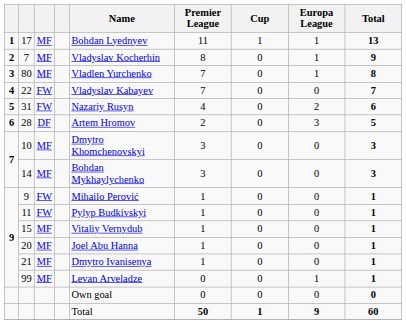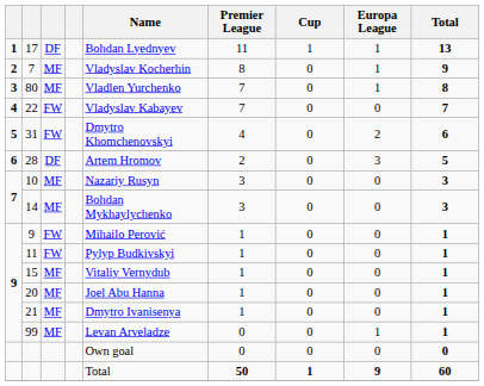 <table class="wikitable" style="text-align:center">
 <tr>
 <th width=15></th>
 <th width=15></th>
 <th width=15></th>
 <th width=15></th>
 <th width=155>Name</th>
 <th width=80><strong>Premier League</strong></th>
 <th width=80><strong>Cup</strong></th>
 <th width=80><strong>Europa League</strong></th>
 <th width=80>Total</th>
 </tr>
 <tr>
 <td><strong>1</strong></td>
 <td>17</td>
-<td><a href='#'>MF</a></td>
+<td><a href='#'>DF</a></td>
 <td></td>
 <td align=left><a href='#'>Bohdan Lyednyev</a></td>
 <td>11</td>
 <td>1</td>
 <td>1</td>
 <td><strong>13</strong></td>
 </tr>
 <tr>
 <td><strong>2</strong></td>
 <td>7</td>
 <td><a href='#'>MF</a></td>
 <td></td>
 <td align=left><a href='#'>Vladyslav Kocherhin</a></td>
 <td>8</td>
 <td>0</td>
 <td>1</td>
 <td><strong>9</strong></td>
 </tr>
 <tr>
 <td><strong>3</strong></td>
 <td>80</td>
 <td><a href='#'>MF</a></td>
 <td></td>
 <td align=left><a href='#'>Vladlen Yurchenko</a></td>
 <td>7</td>
 <td>0</td>
 <td>1</td>
 <td><strong>8</strong></td>
 </tr>
 <tr>
 <td><strong>4</strong></td>
 <td>22</td>
 <td><a href='#'>FW</a></td>
 <td></td>
 <td align=left><a href='#'>Vladyslav Kabayev</a></td>
 <td>7</td>
 <td>0</td>
 <td>0</td>
 <td><strong>7</strong></td>
 </tr>
 <tr>
 <td><strong>5</strong></td>
 <td>31</td>
 <td><a href='#'>FW</a></td>
 <td></td>
-<td align=left><a href='#'>Nazariy Rusyn</a></td>
+<td align=left><a href='#'>Dmytro Khomchenovskyi</a></td>
 <td>4</td>
 <td>0</td>
 <td>2</td>
 <td><strong>6</strong></td>
 </tr>
 <tr>
 <td><strong>6</strong></td>
 <td>28</td>
 <td><a href='#'>DF</a></td>
 <td></td>
 <td align=left><a href='#'>Artem Hromov</a></td>
 <td>2</td>
 <td>0</td>
 <td>3</td>
 <td><strong>5</strong></td>
 </tr>
 <tr>
 <td rowspan=2><strong>7</strong></td>
 <td>10</td>
 <td><a href='#'>MF</a></td>
 <td></td>
-<td align=left><a href='#'>Dmytro Khomchenovskyi</a></td>
+<td align=left><a href='#'>Nazariy Rusyn</a></td>
 <td>3</td>
 <td>0</td>
 <td>0</td>
 <td><strong>3</strong></td>
 </tr>
 <tr>
 <td>14</td>
 <td><a href='#'>MF</a></td>
 <td></td>
 <td align=left><a href='#'>Bohdan Mykhaylychenko</a></td>
 <td>3</td>
 <td>0</td>
 <td>0</td>
 <td><strong>3</strong></td>
 </tr>
 <tr>
 <td rowspan=6><strong>9</strong></td>
 <td>9</td>
 <td><a href='#'>FW</a></td>
 <td></td>
 <td align=left><a href='#'>Mihailo Perović</a></td>
 <td>1</td>
 <td>0</td>
 <td>0</td>
 <td><strong>1</strong></td>
 </tr>
 <tr>
 <td>11</td>
 <td><a href='#'>FW</a></td>
 <td></td>
 <td align=left><a href='#'>Pylyp Budkivskyi</a></td>
 <td>1</td>
 <td>0</td>
 <td>0</td>
 <td><strong>1</strong></td>
 </tr>
 <tr>
 <td>15</td>
 <td><a href='#'>MF</a></td>
 <td></td>
 <td align=left><a href='#'>Vitaliy Vernydub</a></td>
 <td>1</td>
 <td>0</td>
 <td>0</td>
 <td><strong>1</strong></td>
 </tr>
 <tr>
 <td>20</td>
 <td><a href='#'>MF</a></td>
 <td></td>
 <td align=left><a href='#'>Joel Abu Hanna</a></td>
 <td>1</td>
 <td>0</td>
 <td>0</td>
 <td><strong>1</strong></td>
 </tr>
 <tr>
 <td>21</td>
 <td><a href='#'>MF</a></td>
 <td></td>
 <td align=left><a href='#'>Dmytro Ivanisenya</a></td>
 <td>1</td>
 <td>0</td>
 <td>0</td>
 <td><strong>1</strong></td>
 </tr>
 <tr>
 <td>99</td>
 <td><a href='#'>MF</a></td>
 <td></td>
 <td align=left><a href='#'>Levan Arveladze</a></td>
 <td>0</td>
 <td>0</td>
 <td>1</td>
 <td><strong>1</strong></td>
 </tr>
 <tr>
 <td></td>
 <td></td>
 <td></td>
 <td></td>
 <td align=left>Own goal</td>
 <td>0</td>
 <td>0</td>
 <td>0</td>
 <td><strong>0</strong></td>
 </tr>
 <tr>
 <td></td>
 <td></td>
 <td></td>
 <td></td>
 <td align=left>Total</td>
 <td><strong>50</strong></td>
 <td><strong>1</strong></td>
 <td><strong>9</strong></td>
 <td><strong>60</strong></td>
 </tr>
 <tr>
 </tr>
 </table>
